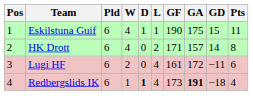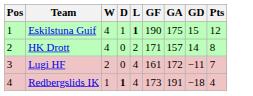 <table class="wikitable">
 <tr>
 <th><span>Pos</span></th>
 <th>Team</th>
-<th><span>Pld</span></th>
 <th><span>W</span></th>
 <th><span>D</span></th>
 <th><span>L</span></th>
 <th><span>GF</span></th>
 <th><span>GA</span></th>
 <th><span>GD</span></th>
 <th><span>Pts</span></th>
 </tr>
 <tr style="background:#bbffbb">
 <td>1</td>
 <td><a href='#'>Eskilstuna Guif</a></td>
-<td>6</td>
 <td>4</td>
 <td>1</td>
-<td>1</td>
+<td><strong>1</strong></td>
 <td>190</td>
 <td>175</td>
 <td>15</td>
-<td>11</td>
+<td>12</td>
 </tr>
 <tr style="background:#bbffbb">
 <td>2</td>
 <td><a href='#'>HK Drott</a></td>
-<td>6</td>
 <td>4</td>
 <td>0</td>
 <td>2</td>
 <td>171</td>
 <td>157</td>
 <td>14</td>
 <td>8</td>
 </tr>
 <tr style="background:#f0c4c4">
 <td>3</td>
 <td><a href='#'>Lugi HF</a></td>
-<td>6</td>
 <td>2</td>
 <td>0</td>
 <td>4</td>
 <td>161</td>
 <td>172</td>
 <td>−11</td>
-<td>6</td>
+<td>7</td>
 </tr>
 <tr style="background:#f0c4c4">
 <td>4</td>
 <td><a href='#'>Redbergslids IK</a></td>
-<td>6</td>
 <td>1</td>
 <td><strong>1</strong></td>
 <td>4</td>
 <td>173</td>
-<td><strong>191</strong></td>
+<td>191</td>
 <td>−18</td>
 <td>4</td>
 </tr>
 </table>
